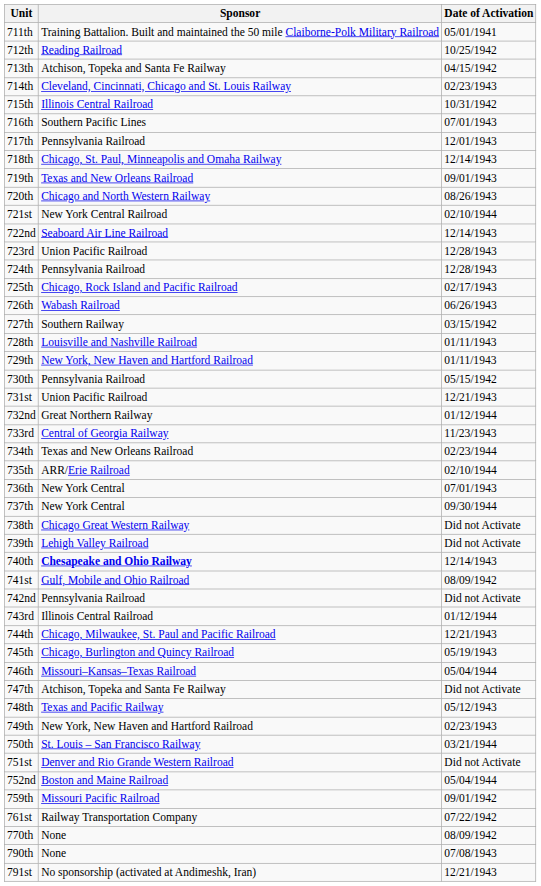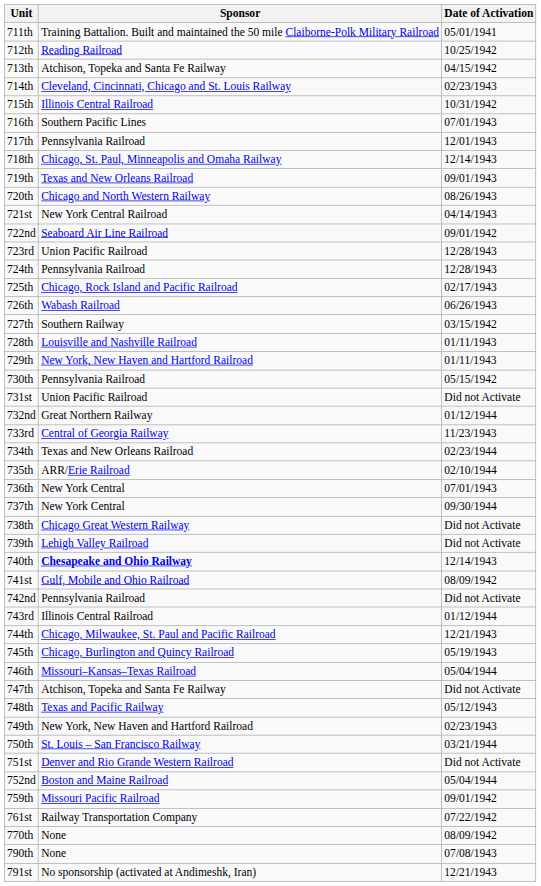 <table class="wikitable sortable">
 <tr>
 <th>Unit</th>
 <th>Sponsor</th>
 <th>Date of Activation</th>
 </tr>
 <tr>
 <td>711th</td>
 <td>Training Battalion. Built and maintained the 50 mile <a href='#'>Claiborne-Polk Military Railroad</a></td>
 <td>05/01/1941</td>
 </tr>
 <tr>
 <td>712th</td>
 <td><a href='#'>Reading Railroad</a></td>
 <td>10/25/1942</td>
 </tr>
 <tr>
 <td>713th</td>
 <td>Atchison, Topeka and Santa Fe Railway</td>
 <td>04/15/1942</td>
 </tr>
 <tr>
 <td>714th</td>
 <td><a href='#'>Cleveland, Cincinnati, Chicago and St. Louis Railway</a></td>
 <td>02/23/1943</td>
 </tr>
 <tr>
 <td>715th</td>
 <td><a href='#'>Illinois Central Railroad</a></td>
 <td>10/31/1942</td>
 </tr>
 <tr>
 <td>716th</td>
 <td>Southern Pacific Lines</td>
 <td>07/01/1943</td>
 </tr>
 <tr>
 <td>717th</td>
 <td>Pennsylvania Railroad</td>
 <td>12/01/1943</td>
 </tr>
 <tr>
 <td>718th</td>
 <td><a href='#'>Chicago, St. Paul, Minneapolis and Omaha Railway</a></td>
 <td>12/14/1943</td>
 </tr>
 <tr>
 <td>719th</td>
 <td><a href='#'>Texas and New Orleans Railroad</a></td>
 <td>09/01/1943</td>
 </tr>
 <tr>
 <td>720th</td>
 <td><a href='#'>Chicago and North Western Railway</a></td>
 <td>08/26/1943</td>
 </tr>
 <tr>
 <td>721st</td>
 <td>New York Central Railroad</td>
-<td>02/10/1944</td>
+<td>04/14/1943</td>
 </tr>
 <tr>
 <td>722nd</td>
 <td><a href='#'>Seaboard Air Line Railroad</a></td>
-<td>12/14/1943</td>
+<td>09/01/1942</td>
 </tr>
 <tr>
 <td>723rd</td>
 <td>Union Pacific Railroad</td>
 <td>12/28/1943</td>
 </tr>
 <tr>
 <td>724th</td>
 <td>Pennsylvania Railroad</td>
 <td>12/28/1943</td>
 </tr>
 <tr>
 <td>725th</td>
 <td><a href='#'>Chicago, Rock Island and Pacific Railroad</a></td>
 <td>02/17/1943</td>
 </tr>
 <tr>
 <td>726th</td>
 <td><a href='#'>Wabash Railroad</a></td>
 <td>06/26/1943</td>
 </tr>
 <tr>
 <td>727th</td>
 <td>Southern Railway</td>
 <td>03/15/1942</td>
 </tr>
 <tr>
 <td>728th</td>
 <td><a href='#'>Louisville and Nashville Railroad</a></td>
 <td>01/11/1943</td>
 </tr>
 <tr>
 <td>729th</td>
 <td><a href='#'>New York, New Haven and Hartford Railroad</a></td>
 <td>01/11/1943</td>
 </tr>
 <tr>
 <td>730th</td>
 <td>Pennsylvania Railroad</td>
 <td>05/15/1942</td>
 </tr>
 <tr>
 <td>731st</td>
 <td>Union Pacific Railroad</td>
-<td>12/21/1943</td>
+<td>Did not Activate</td>
 </tr>
 <tr>
 <td>732nd</td>
 <td>Great Northern Railway</td>
 <td>01/12/1944</td>
 </tr>
 <tr>
 <td>733rd</td>
 <td><a href='#'>Central of Georgia Railway</a></td>
 <td>11/23/1943</td>
 </tr>
 <tr>
 <td>734th</td>
 <td>Texas and New Orleans Railroad</td>
 <td>02/23/1944</td>
 </tr>
 <tr>
 <td>735th</td>
 <td>ARR/<a href='#'>Erie Railroad</a></td>
 <td>02/10/1944</td>
 </tr>
 <tr>
 <td>736th</td>
 <td>New York Central</td>
 <td>07/01/1943</td>
 </tr>
 <tr>
 <td>737th</td>
 <td>New York Central</td>
 <td>09/30/1944</td>
 </tr>
 <tr>
 <td>738th</td>
 <td><a href='#'>Chicago Great Western Railway</a></td>
 <td>Did not Activate</td>
 </tr>
 <tr>
 <td>739th</td>
 <td><a href='#'>Lehigh Valley Railroad</a></td>
 <td>Did not Activate</td>
 </tr>
 <tr>
 <td>740th</td>
 <td><strong><a href='#'>Chesapeake and Ohio Railway</a></strong></td>
 <td>12/14/1943</td>
 </tr>
 <tr>
 <td>741st</td>
 <td><a href='#'>Gulf, Mobile and Ohio Railroad</a></td>
 <td>08/09/1942</td>
 </tr>
 <tr>
 <td>742nd</td>
 <td>Pennsylvania Railroad</td>
 <td>Did not Activate</td>
 </tr>
 <tr>
 <td>743rd</td>
 <td>Illinois Central Railroad</td>
 <td>01/12/1944</td>
 </tr>
 <tr>
 <td>744th</td>
 <td><a href='#'>Chicago, Milwaukee, St. Paul and Pacific Railroad</a></td>
 <td>12/21/1943</td>
 </tr>
 <tr>
 <td>745th</td>
 <td><a href='#'>Chicago, Burlington and Quincy Railroad</a></td>
 <td>05/19/1943</td>
 </tr>
 <tr>
 <td>746th</td>
 <td><a href='#'>Missouri–Kansas–Texas Railroad</a></td>
 <td>05/04/1944</td>
 </tr>
 <tr>
 <td>747th</td>
 <td>Atchison, Topeka and Santa Fe Railway</td>
 <td>Did not Activate</td>
 </tr>
 <tr>
 <td>748th</td>
 <td><a href='#'>Texas and Pacific Railway</a></td>
 <td>05/12/1943</td>
 </tr>
 <tr>
 <td>749th</td>
 <td>New York, New Haven and Hartford Railroad</td>
 <td>02/23/1943</td>
 </tr>
 <tr>
 <td>750th</td>
 <td><a href='#'>St. Louis – San Francisco Railway</a></td>
 <td>03/21/1944</td>
 </tr>
 <tr>
 <td>751st</td>
 <td><a href='#'>Denver and Rio Grande Western Railroad</a></td>
 <td>Did not Activate</td>
 </tr>
 <tr>
 <td>752nd</td>
 <td><a href='#'>Boston and Maine Railroad</a></td>
 <td>05/04/1944</td>
 </tr>
 <tr>
 <td>759th</td>
 <td><a href='#'>Missouri Pacific Railroad</a></td>
 <td>09/01/1942</td>
 </tr>
 <tr>
 <td>761st</td>
 <td>Railway Transportation Company</td>
 <td>07/22/1942</td>
 </tr>
 <tr>
 <td>770th</td>
 <td>None</td>
 <td>08/09/1942</td>
 </tr>
 <tr>
 <td>790th</td>
 <td>None</td>
 <td>07/08/1943</td>
 </tr>
 <tr>
 <td>791st</td>
 <td>No sponsorship (activated at Andimeshk, Iran)</td>
 <td>12/21/1943</td>
 </tr>
 </table>
